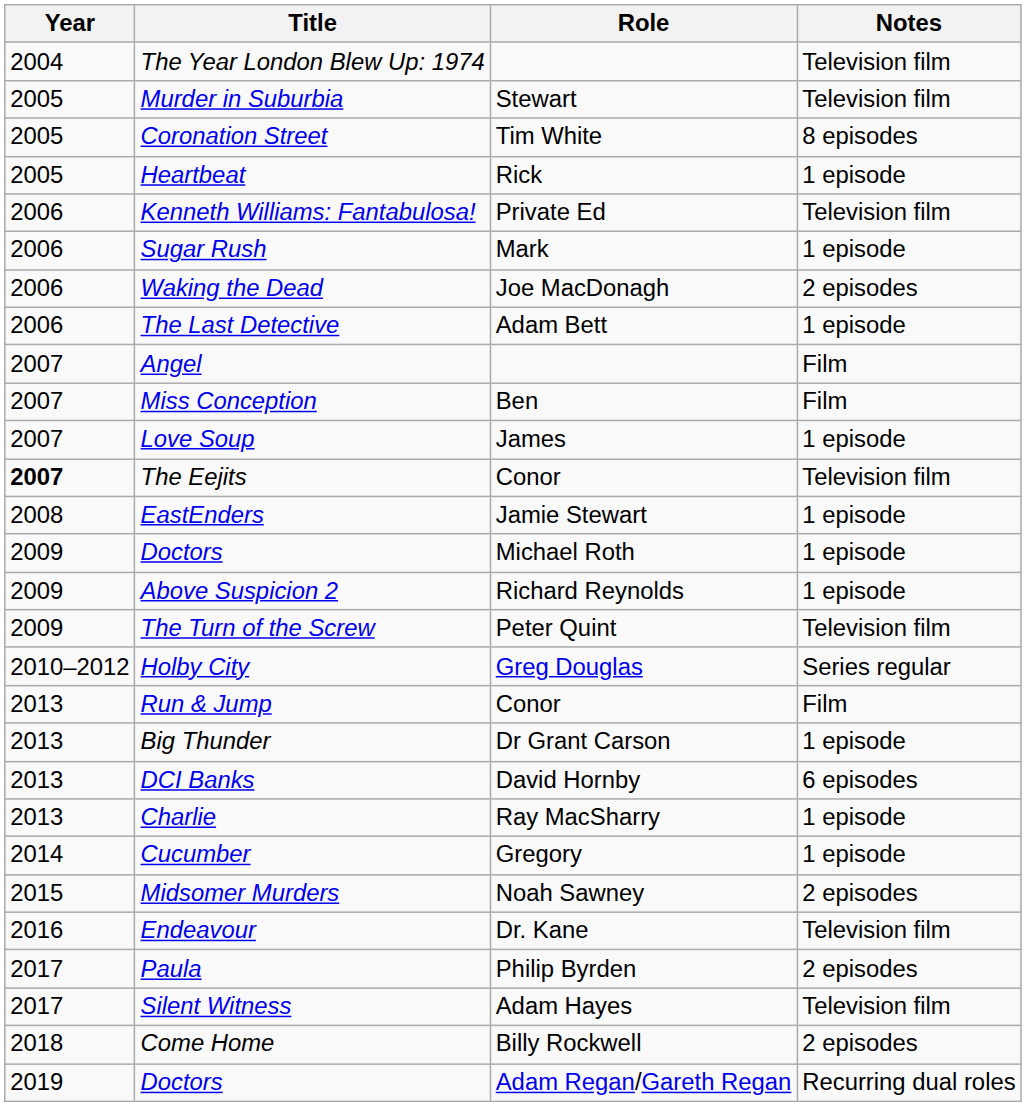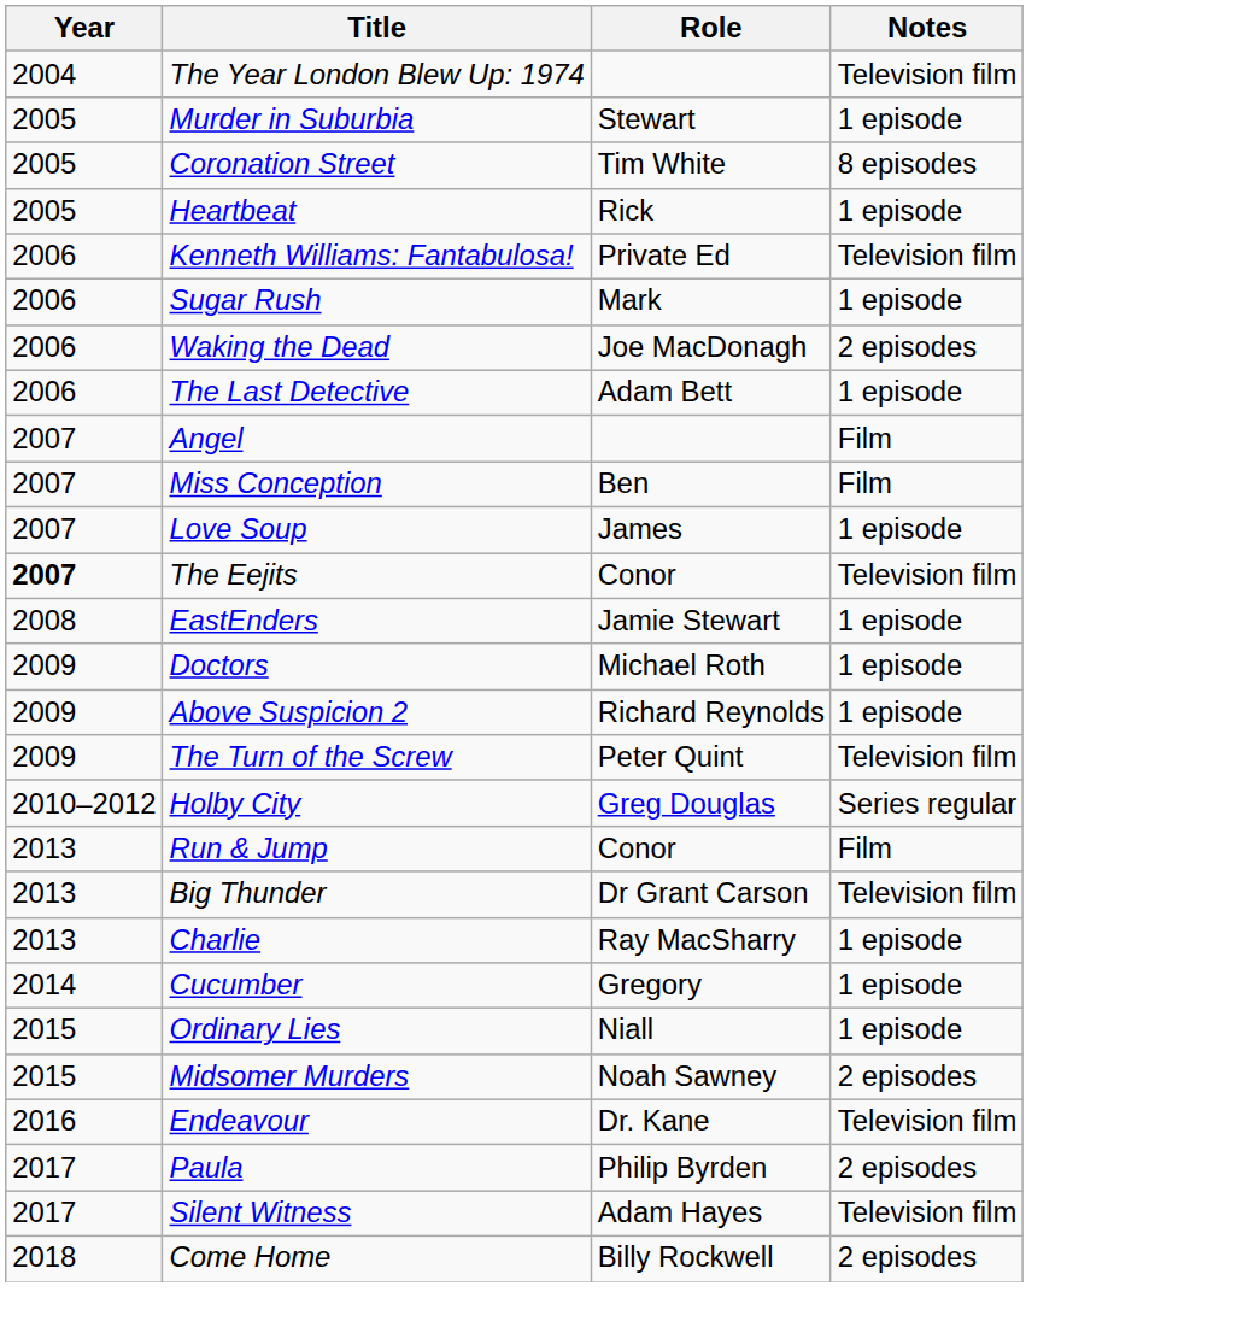 <table class="wikitable sortable">
 <tr>
 <th>Year</th>
 <th>Title</th>
 <th>Role</th>
 <th>Notes</th>
 </tr>
 <tr>
 <td>2004</td>
 <td><em>The Year London Blew Up: 1974</em></td>
 <td></td>
 <td>Television film</td>
 </tr>
 <tr>
 <td>2005</td>
 <td><em><a href='#'>Murder in Suburbia</a></em></td>
 <td>Stewart</td>
-<td>Television film</td>
+<td>1 episode</td>
 </tr>
 <tr>
 <td>2005</td>
 <td><em><a href='#'>Coronation Street</a></em></td>
 <td>Tim White</td>
 <td>8 episodes</td>
 </tr>
 <tr>
 <td>2005</td>
 <td><em><a href='#'>Heartbeat</a></em></td>
 <td>Rick</td>
 <td>1 episode</td>
 </tr>
 <tr>
 <td>2006</td>
 <td><em><a href='#'>Kenneth Williams: Fantabulosa!</a></em></td>
 <td>Private Ed</td>
 <td>Television film</td>
 </tr>
 <tr>
 <td>2006</td>
 <td><em><a href='#'>Sugar Rush</a></em></td>
 <td>Mark</td>
 <td>1 episode</td>
 </tr>
 <tr>
 <td>2006</td>
 <td><em><a href='#'>Waking the Dead</a></em></td>
 <td>Joe MacDonagh</td>
 <td>2 episodes</td>
 </tr>
 <tr>
 <td>2006</td>
 <td><em><a href='#'>The Last Detective</a></em></td>
 <td>Adam Bett</td>
 <td>1 episode</td>
 </tr>
 <tr>
 <td>2007</td>
 <td><em><a href='#'>Angel</a></em></td>
 <td></td>
 <td>Film</td>
 </tr>
 <tr>
 <td>2007</td>
 <td><em><a href='#'>Miss Conception</a></em></td>
 <td>Ben</td>
 <td>Film</td>
 </tr>
 <tr>
 <td>2007</td>
 <td><em><a href='#'>Love Soup</a></em></td>
 <td>James</td>
 <td>1 episode</td>
 </tr>
 <tr>
 <td><strong>2007</strong></td>
 <td><em>The Eejits</em></td>
 <td>Conor</td>
 <td>Television film</td>
 </tr>
 <tr>
 <td>2008</td>
 <td><em><a href='#'>EastEnders</a></em></td>
 <td>Jamie Stewart</td>
 <td>1 episode</td>
 </tr>
 <tr>
 <td>2009</td>
 <td><em><a href='#'>Doctors</a></em></td>
 <td>Michael Roth</td>
 <td>1 episode</td>
 </tr>
 <tr>
 <td>2009</td>
 <td><em><a href='#'>Above Suspicion 2</a></em></td>
 <td>Richard Reynolds</td>
 <td>1 episode</td>
 </tr>
 <tr>
 <td>2009</td>
 <td><em><a href='#'>The Turn of the Screw</a></em></td>
 <td>Peter Quint</td>
 <td>Television film</td>
 </tr>
 <tr>
 <td>2010–2012</td>
 <td><em><a href='#'>Holby City</a></em></td>
 <td><a href='#'>Greg Douglas</a></td>
 <td>Series regular</td>
 </tr>
 <tr>
 <td>2013</td>
 <td><em><a href='#'>Run & Jump</a></em></td>
 <td>Conor</td>
 <td>Film</td>
 </tr>
 <tr>
 <td>2013</td>
 <td><em>Big Thunder</em></td>
 <td>Dr Grant Carson</td>
-<td>1 episode</td>
-</tr>
-<tr>
-<td>2013</td>
-<td><em><a href='#'>DCI Banks</a></em></td>
-<td>David Hornby</td>
-<td>6 episodes</td>
+<td>Television film</td>
 </tr>
 <tr>
 <td>2013</td>
 <td><em><a href='#'>Charlie</a></em></td>
 <td>Ray MacSharry</td>
 <td>1 episode</td>
 </tr>
 <tr>
 <td>2014</td>
 <td><em><a href='#'>Cucumber</a></em></td>
 <td>Gregory</td>
+<td>1 episode</td>
+</tr>
+<tr>
+<td>2015</td>
+<td><em><a href='#'>Ordinary Lies</a></em></td>
+<td>Niall</td>
 <td>1 episode</td>
 </tr>
 <tr>
 <td>2015</td>
 <td><em><a href='#'>Midsomer Murders</a></em></td>
 <td>Noah Sawney</td>
 <td>2 episodes</td>
 </tr>
 <tr>
 <td>2016</td>
 <td><em><a href='#'>Endeavour</a></em></td>
 <td>Dr. Kane</td>
 <td>Television film</td>
 </tr>
 <tr>
 <td>2017</td>
 <td><em><a href='#'>Paula</a></em></td>
 <td>Philip Byrden</td>
 <td>2 episodes</td>
 </tr>
 <tr>
 <td>2017</td>
 <td><em><a href='#'>Silent Witness</a></em></td>
 <td>Adam Hayes</td>
 <td>Television film</td>
 </tr>
 <tr>
 <td>2018</td>
 <td><em>Come Home</em></td>
 <td>Billy Rockwell</td>
 <td>2 episodes</td>
 </tr>
-<tr>
-<td>2019</td>
-<td><em><a href='#'>Doctors</a></em></td>
-<td><a href='#'>Adam Regan</a>/<a href='#'>Gareth Regan</a></td>
-<td>Recurring dual roles</td>
-</tr>
 </table>
